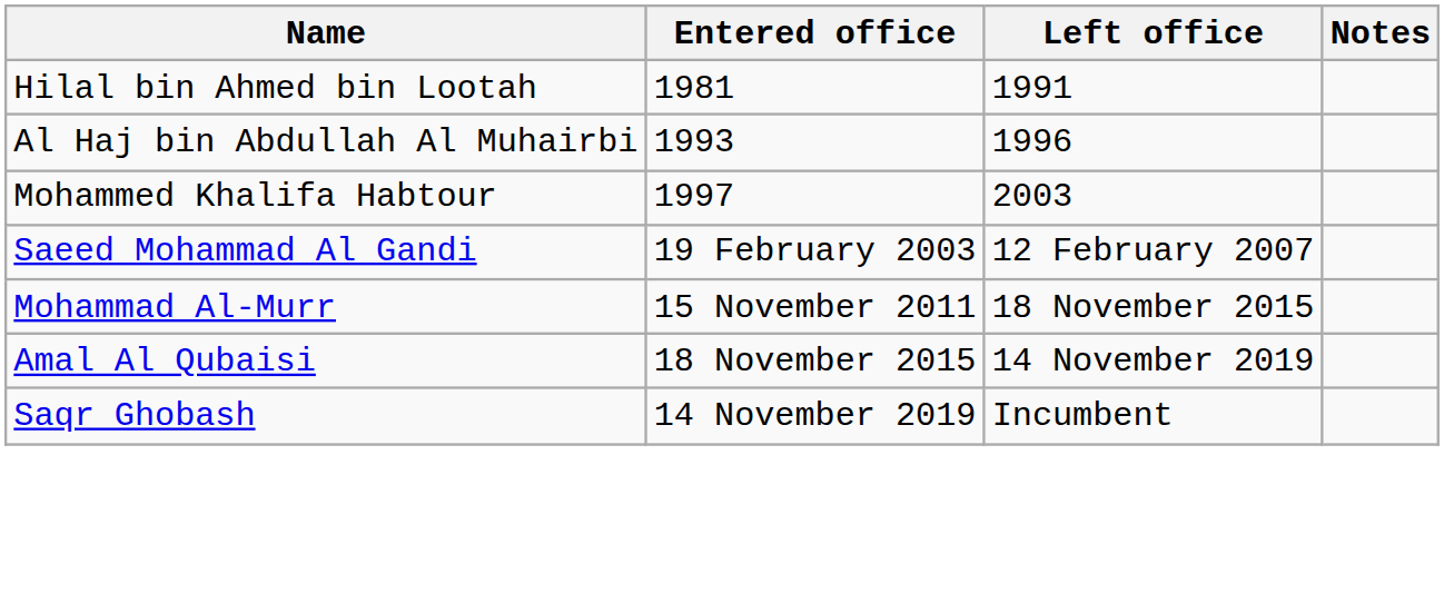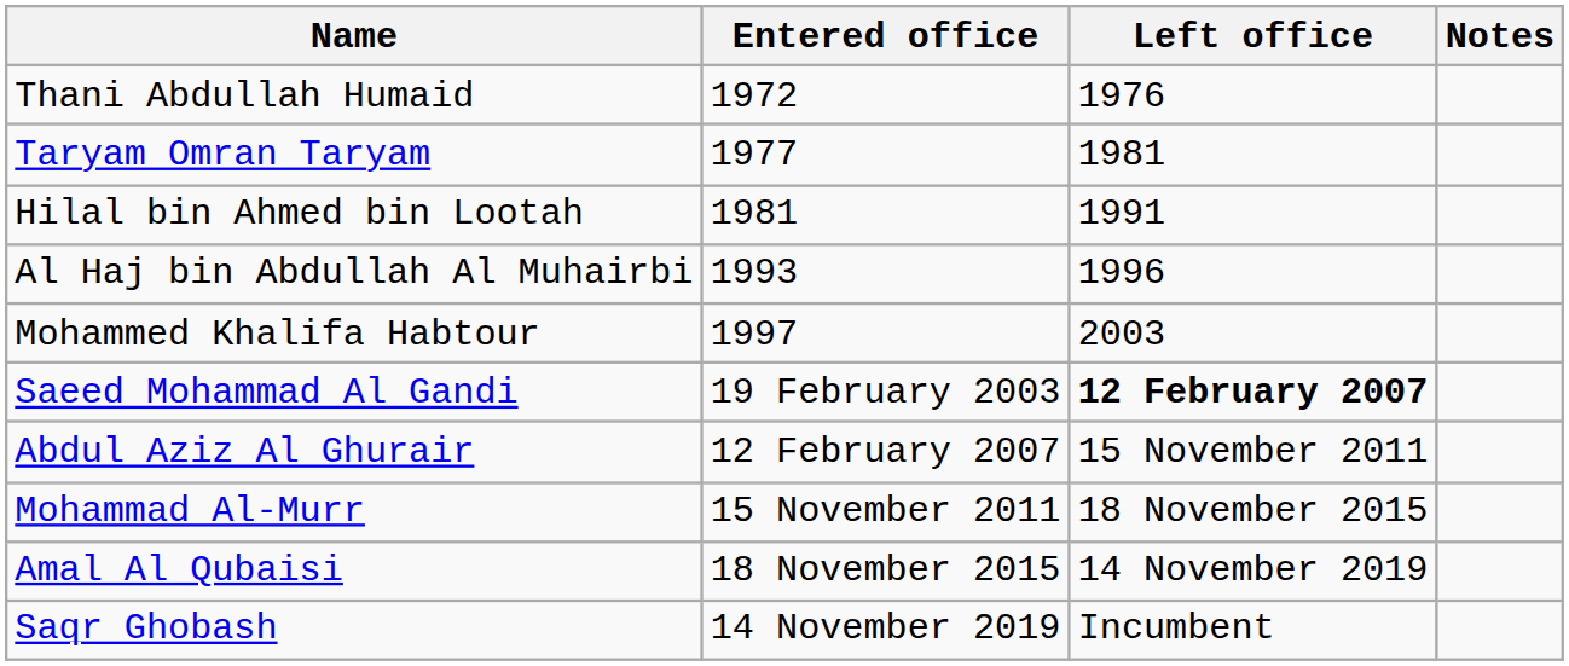 <table class="wikitable">
 <tr>
 <th><strong>Name</strong></th>
 <th><strong>Entered office</strong></th>
 <th><strong>Left office</strong></th>
 <th><strong>Notes</strong></th>
+</tr>
+<tr>
+<td>Thani Abdullah Humaid</td>
+<td>1972</td>
+<td>1976</td>
+<td></td>
+</tr>
+<tr>
+<td><a href='#'>Taryam Omran Taryam</a></td>
+<td>1977</td>
+<td>1981</td>
+<td></td>
 </tr>
 <tr>
 <td>Hilal bin Ahmed bin Lootah</td>
 <td>1981</td>
 <td>1991</td>
 <td></td>
 </tr>
 <tr>
 <td>Al Haj bin Abdullah Al Muhairbi</td>
 <td>1993</td>
 <td>1996</td>
 <td></td>
 </tr>
 <tr>
 <td>Mohammed Khalifa Habtour</td>
 <td>1997</td>
 <td>2003</td>
 <td></td>
 </tr>
 <tr>
 <td><a href='#'>Saeed Mohammad Al Gandi</a></td>
 <td>19 February 2003</td>
+<td><strong>12 February 2007</strong></td>
+<td></td>
+</tr>
+<tr>
+<td><a href='#'>Abdul Aziz Al Ghurair</a></td>
 <td>12 February 2007</td>
+<td>15 November 2011</td>
 <td></td>
 </tr>
 <tr>
 <td><a href='#'>Mohammad Al-Murr</a></td>
 <td>15 November 2011</td>
 <td>18 November 2015</td>
 <td></td>
 </tr>
 <tr>
 <td><a href='#'>Amal Al Qubaisi</a></td>
 <td>18 November 2015</td>
 <td>14 November 2019</td>
 <td></td>
 </tr>
 <tr>
 <td><a href='#'>Saqr Ghobash</a></td>
 <td>14 November 2019</td>
 <td>Incumbent</td>
 <td></td>
 </tr>
 </table>
